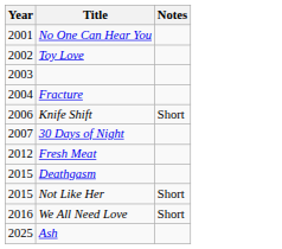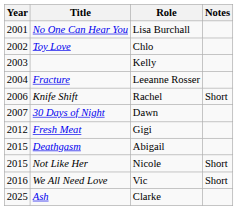 <table class="wikitable sortable">
 <tr>
 <th>Year</th>
 <th>Title</th>
+<th>Role</th>
 <th class="unsortable">Notes</th>
 </tr>
 <tr>
 <td>2001</td>
 <td><em><a href='#'>No One Can Hear You</a></em></td>
+<td>Lisa Burchall</td>
 <td></td>
 </tr>
 <tr>
 <td>2002</td>
 <td><em><a href='#'>Toy Love</a></em></td>
+<td>Chlo</td>
 <td></td>
 </tr>
 <tr>
 <td>2003</td>
 <td><em></em></td>
+<td>Kelly</td>
 <td></td>
 </tr>
 <tr>
 <td>2004</td>
 <td><em><a href='#'>Fracture</a></em></td>
+<td>Leeanne Rosser</td>
 <td></td>
 </tr>
 <tr>
 <td>2006</td>
 <td><em>Knife Shift</em></td>
+<td>Rachel</td>
 <td>Short</td>
 </tr>
 <tr>
 <td>2007</td>
 <td><em><a href='#'>30 Days of Night</a></em></td>
+<td>Dawn</td>
 <td></td>
 </tr>
 <tr>
 <td>2012</td>
 <td><em><a href='#'>Fresh Meat</a></em></td>
+<td>Gigi</td>
 <td></td>
 </tr>
 <tr>
 <td>2015</td>
 <td><em><a href='#'>Deathgasm</a></em></td>
+<td>Abigail</td>
 <td></td>
 </tr>
 <tr>
 <td>2015</td>
 <td><em>Not Like Her</em></td>
+<td>Nicole</td>
 <td>Short</td>
 </tr>
 <tr>
 <td>2016</td>
 <td><em>We All Need Love</em></td>
+<td>Vic</td>
 <td>Short</td>
 </tr>
 <tr>
 <td>2025</td>
 <td><em><a href='#'>Ash</a></em></td>
+<td>Clarke</td>
 <td></td>
 </tr>
 </table>
